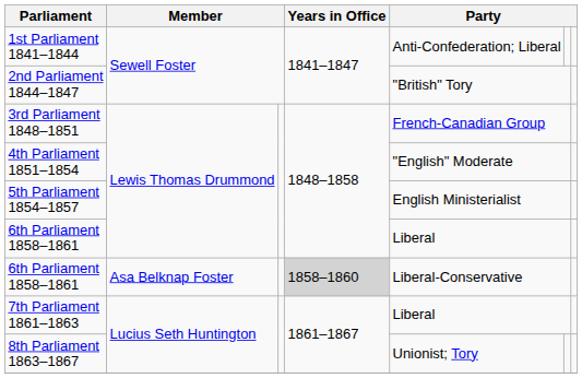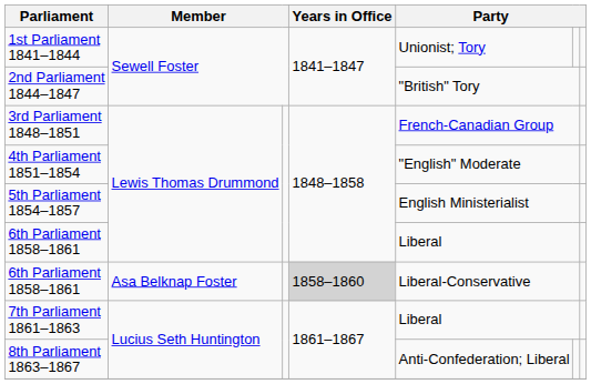 <table class="wikitable">
 <tr>
 <th>Parliament</th>
 <th colspan="2">Member</th>
 <th>Years in Office</th>
 <th colspan="3">Party</th>
 </tr>
 <tr>
 <td><a href='#'>1st Parliament</a><br>1841–1844</td>
 <td colspan="2"rowspan="2"><a href='#'>Sewell Foster</a></td>
 <td rowspan="2">1841–1847</td>
-<td>Anti-Confederation;  Liberal</td>
+<td>Unionist;  <a href='#'>Tory</a></td>
 <td></td>
 <td></td>
 </tr>
 <tr>
 <td><a href='#'>2nd Parliament</a><br>1844–1847</td>
 <td colspan="2">"British" Tory</td>
 <td></td>
 </tr>
 <tr>
 <td><a href='#'>3rd Parliament</a><br>1848–1851</td>
 <td rowspan="4"><a href='#'>Lewis Thomas Drummond</a></td>
 <td rowspan="4"></td>
 <td rowspan="4">1848–1858</td>
 <td colspan="2"><a href='#'>French-Canadian Group</a></td>
 <td></td>
 </tr>
 <tr>
 <td><a href='#'>4th Parliament</a><br>1851–1854</td>
 <td colspan="2">"English" Moderate</td>
 <td></td>
 </tr>
 <tr>
 <td><a href='#'>5th Parliament</a><br>1854–1857</td>
 <td colspan="2">English Ministerialist</td>
 <td></td>
 </tr>
 <tr>
 <td><a href='#'>6th Parliament</a><br>1858–1861</td>
 <td colspan="2">Liberal</td>
 <td></td>
 </tr>
 <tr>
 <td><a href='#'>6th Parliament</a><br>1858–1861</td>
 <td><a href='#'>Asa Belknap Foster</a></td>
 <td></td>
 <td style="background: lightgrey;">1858–1860</td>
 <td colspan="2">Liberal-Conservative</td>
 <td></td>
 </tr>
 <tr>
 <td><a href='#'>7th Parliament</a><br>1861–1863</td>
 <td rowspan="2"><a href='#'>Lucius Seth Huntington</a></td>
 <td rowspan="2"></td>
 <td rowspan="2">1861–1867</td>
 <td colspan="2">Liberal</td>
 <td></td>
 </tr>
 <tr>
 <td><a href='#'>8th Parliament</a><br> 1863–1867</td>
-<td>Unionist;  <a href='#'>Tory</a></td>
+<td>Anti-Confederation;  Liberal</td>
 <td></td>
 <td></td>
 </tr>
 <tr>
 </tr>
 </table>
